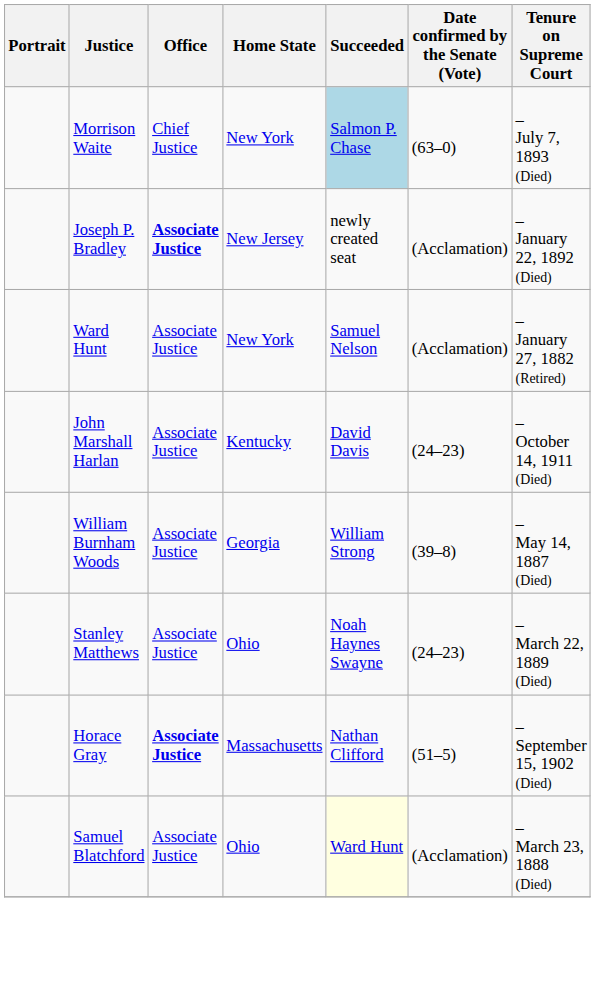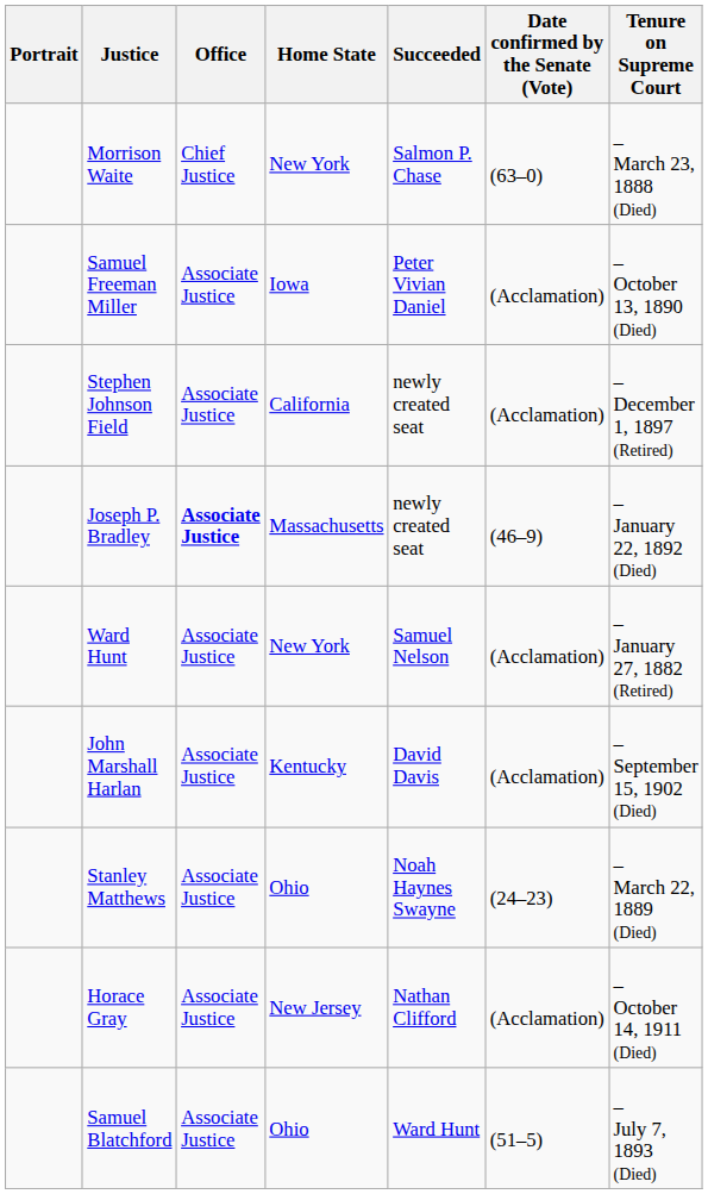 <table class="wikitable sortable">
 <tr>
 <th scope="col" style="width: 10px;">Portrait</th>
 <th scope="col" style="width: 10px;">Justice</th>
 <th scope="col" style="width: 10px;">Office</th>
 <th scope="col" style="width: 10px;">Home State</th>
 <th scope="col" style="width: 10px;">Succeeded</th>
 <th scope="col" style="width: 10px;">Date confirmed by the Senate<br>(Vote)</th>
 <th scope="col" style="width: 10px;">Tenure on Supreme Court</th>
 </tr>
 <tr>
 <td></td>
 <td><a href='#'>Morrison Waite</a></td>
 <td><a href='#'>Chief Justice</a></td>
 <td><a href='#'>New York</a></td>
-<td style="background: lightblue;"><a href='#'>Salmon P. Chase</a></td>
+<td><a href='#'>Salmon P. Chase</a></td>
 <td><br>(63–0)</td>
-<td><br>–<br>July 7, 1893<br><small>(Died)</small></td>
+<td><br>–<br>March 23, 1888<br><small>(Died)</small></td>
+</tr>
+<tr>
+<td></td>
+<td><a href='#'>Samuel Freeman Miller</a></td>
+<td><a href='#'>Associate Justice</a></td>
+<td><a href='#'>Iowa</a></td>
+<td><a href='#'>Peter Vivian Daniel</a></td>
+<td><br>(Acclamation)</td>
+<td><br>–<br>October 13, 1890<br><small>(Died)</small></td>
+</tr>
+<tr>
+<td></td>
+<td><a href='#'>Stephen Johnson Field</a></td>
+<td><a href='#'>Associate Justice</a></td>
+<td><a href='#'>California</a></td>
+<td>newly created seat</td>
+<td><br>(Acclamation)</td>
+<td><br>–<br>December 1, 1897<br><small>(Retired)</small></td>
 </tr>
 <tr>
 <td></td>
 <td><a href='#'>Joseph P. Bradley</a></td>
 <td><strong><a href='#'>Associate Justice</a></strong></td>
-<td><a href='#'>New Jersey</a></td>
+<td><a href='#'>Massachusetts</a></td>
 <td>newly created seat</td>
-<td><br>(Acclamation)</td>
+<td><br>(46–9)</td>
 <td><br>–<br>January 22, 1892<br><small>(Died)</small></td>
 </tr>
 <tr>
 <td></td>
 <td><a href='#'>Ward Hunt</a></td>
 <td><a href='#'>Associate Justice</a></td>
 <td><a href='#'>New York</a></td>
 <td><a href='#'>Samuel Nelson</a></td>
 <td><br>(Acclamation)</td>
 <td><br>–<br>January 27, 1882<br><small>(Retired)</small></td>
 </tr>
 <tr>
 <td></td>
 <td><a href='#'>John Marshall Harlan</a></td>
 <td><a href='#'>Associate Justice</a></td>
 <td><a href='#'>Kentucky</a></td>
 <td><a href='#'>David Davis</a></td>
-<td><br>(24–23)</td>
-<td><br>–<br>October 14, 1911<br><small>(Died)</small></td>
-</tr>
-<tr>
-<td></td>
-<td><a href='#'>William Burnham Woods</a></td>
-<td><a href='#'>Associate Justice</a></td>
-<td><a href='#'>Georgia</a></td>
-<td><a href='#'>William Strong</a></td>
-<td><br>(39–8)</td>
-<td><br>–<br>May 14, 1887<br><small>(Died)</small></td>
+<td><br>(Acclamation)</td>
+<td><br>–<br>September 15, 1902<br><small>(Died)</small></td>
 </tr>
 <tr>
 <td></td>
 <td><a href='#'>Stanley Matthews</a></td>
 <td><a href='#'>Associate Justice</a></td>
 <td><a href='#'>Ohio</a></td>
 <td><a href='#'>Noah Haynes Swayne</a></td>
 <td><br>(24–23)</td>
 <td><br>–<br>March 22, 1889<br><small>(Died)</small></td>
 </tr>
 <tr>
 <td></td>
 <td><a href='#'>Horace Gray</a></td>
-<td><strong><a href='#'>Associate Justice</a></strong></td>
-<td><a href='#'>Massachusetts</a></td>
+<td><a href='#'>Associate Justice</a></td>
+<td><a href='#'>New Jersey</a></td>
 <td><a href='#'>Nathan Clifford</a></td>
-<td><br>(51–5)</td>
-<td><br>–<br>September 15, 1902<br><small>(Died)</small></td>
+<td><br>(Acclamation)</td>
+<td><br>–<br>October 14, 1911<br><small>(Died)</small></td>
 </tr>
 <tr>
 <td></td>
 <td><a href='#'>Samuel Blatchford</a></td>
 <td><a href='#'>Associate Justice</a></td>
 <td><a href='#'>Ohio</a></td>
-<td style="background: lightyellow;"><a href='#'>Ward Hunt</a></td>
-<td><br>(Acclamation)</td>
-<td><br>–<br>March 23, 1888<br><small>(Died)</small></td>
+<td><a href='#'>Ward Hunt</a></td>
+<td><br>(51–5)</td>
+<td><br>–<br>July 7, 1893<br><small>(Died)</small></td>
 </tr>
 <tr>
 </tr>
 </table>
